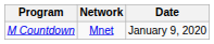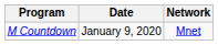 <table class="wikitable">
 <tr>
 <th>Program</th>
+<th>Date</th>
 <th>Network</th>
-<th>Date</th>
 </tr>
 <tr>
 <td align=center><em><a href='#'>M Countdown</a></em></td>
+<td align=center>January 9, 2020</td>
 <td align=center><a href='#'>Mnet</a></td>
-<td align=center>January 9, 2020</td>
 </tr>
 </table>
